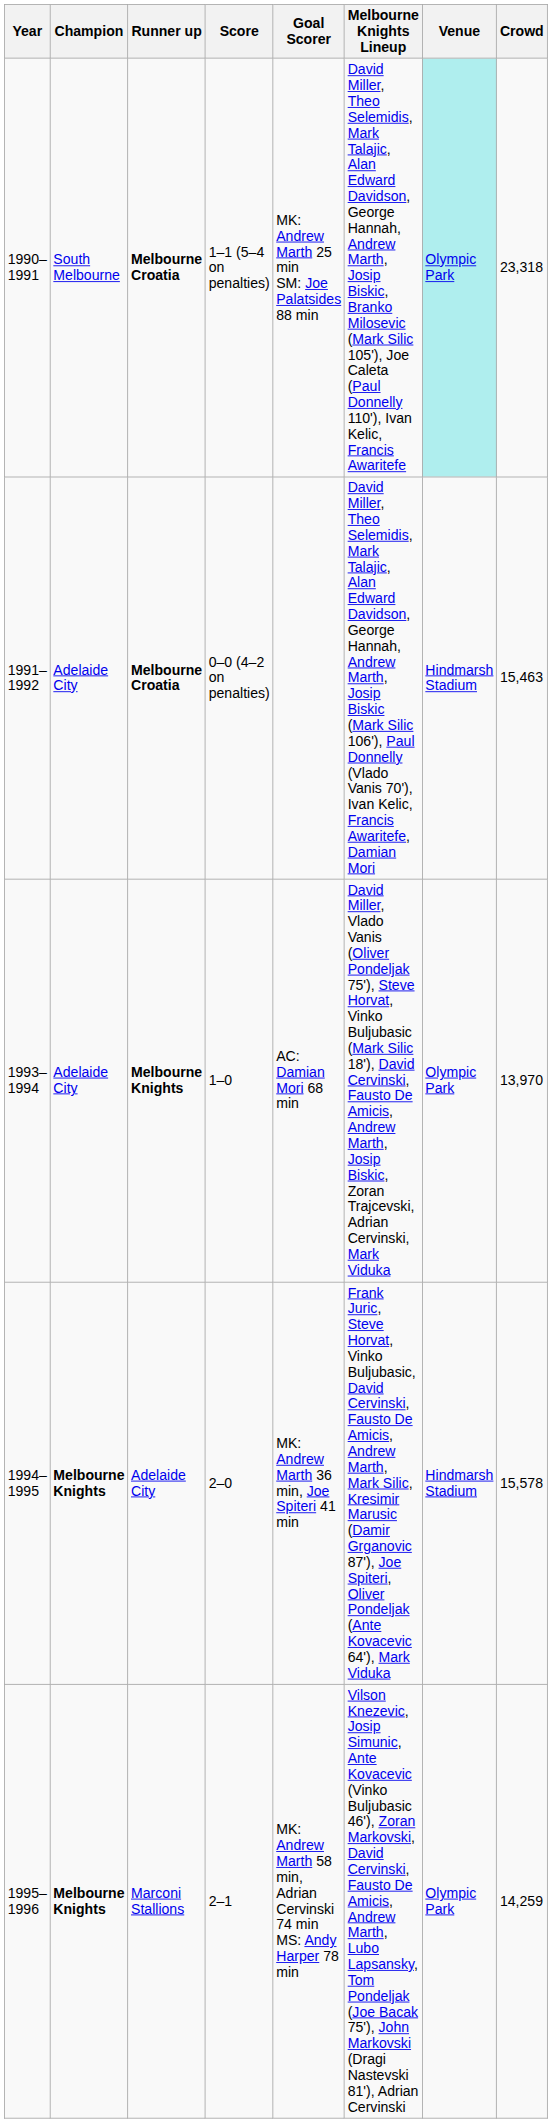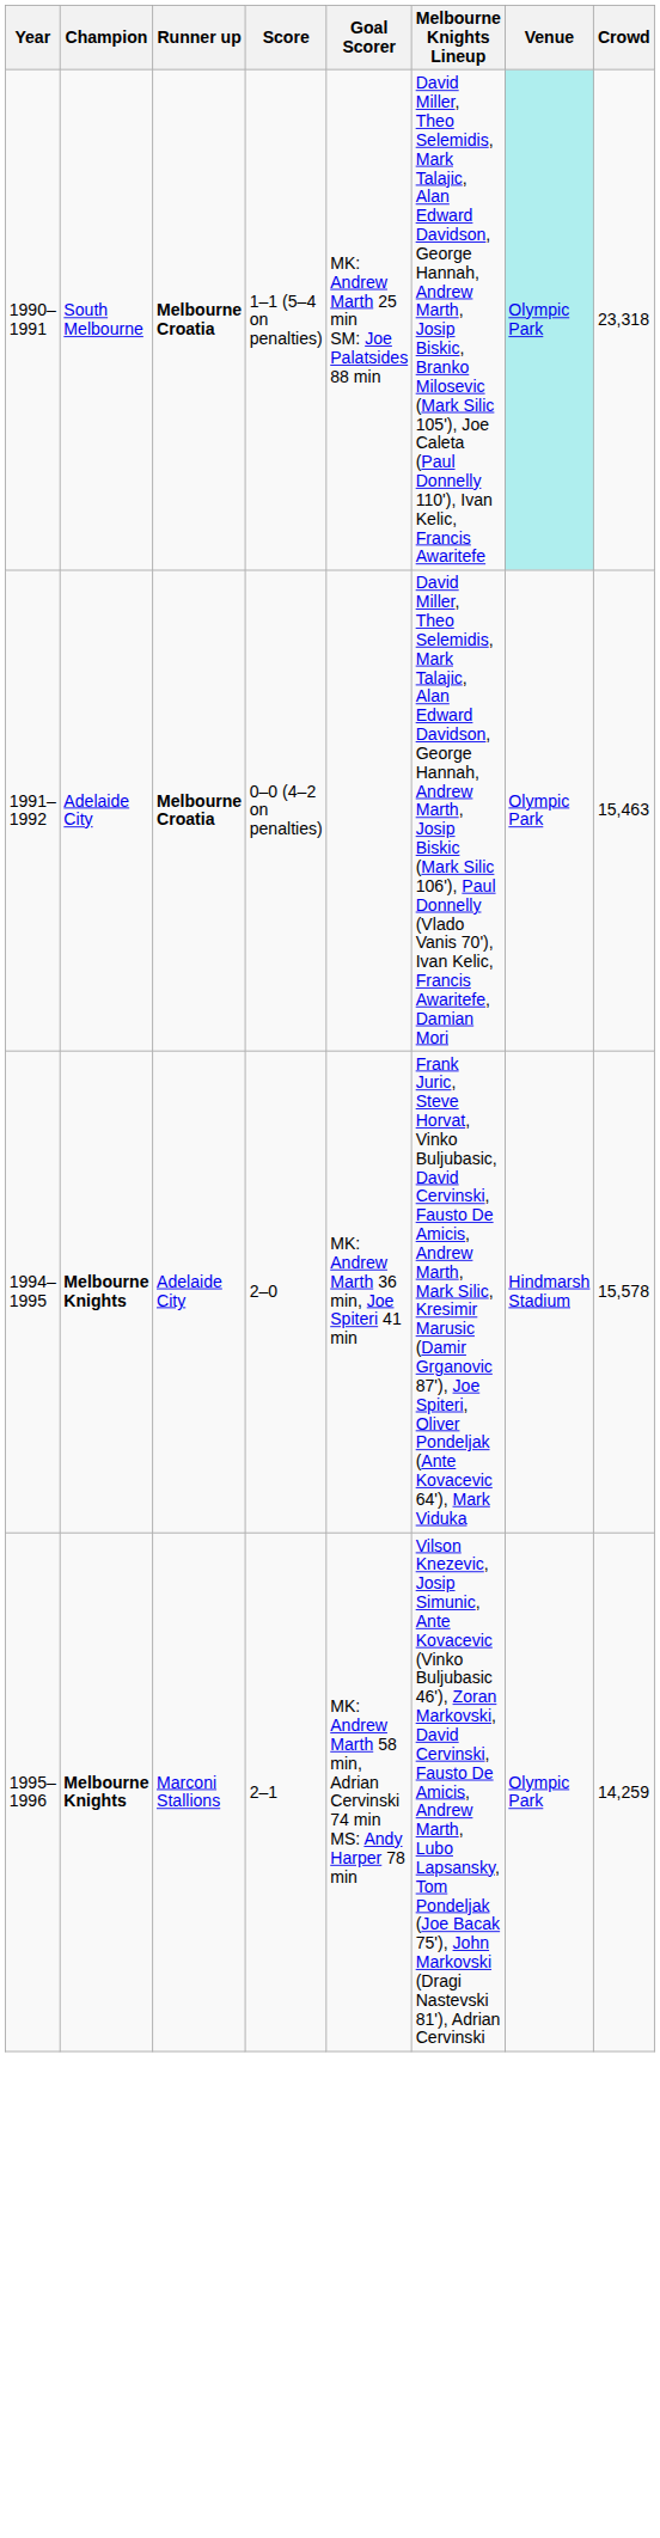 <table class="wikitable">
 <tr>
 <th>Year</th>
 <th>Champion</th>
 <th>Runner up</th>
 <th>Score</th>
 <th>Goal Scorer</th>
 <th>Melbourne Knights Lineup</th>
 <th>Venue</th>
 <th>Crowd</th>
 </tr>
 <tr>
 <td>1990–1991</td>
 <td><a href='#'>South Melbourne</a></td>
 <td><strong>Melbourne Croatia</strong></td>
 <td>1–1 (5–4 on penalties)</td>
 <td>MK: <a href='#'>Andrew Marth</a> 25 min<br>SM: <a href='#'>Joe Palatsides</a> 88 min</td>
 <td><a href='#'>David Miller</a>, <a href='#'>Theo Selemidis</a>, <a href='#'>Mark Talajic</a>, <a href='#'>Alan Edward Davidson</a>, George Hannah, <a href='#'>Andrew Marth</a>, <a href='#'>Josip Biskic</a>, <a href='#'>Branko Milosevic</a> (<a href='#'>Mark Silic</a> 105'), Joe Caleta (<a href='#'>Paul Donnelly</a> 110'), Ivan Kelic, <a href='#'>Francis Awaritefe</a></td>
 <td style="background: paleturquoise;"><a href='#'>Olympic Park</a></td>
 <td>23,318</td>
 </tr>
 <tr>
 <td>1991–1992</td>
 <td><a href='#'>Adelaide City</a></td>
 <td><strong>Melbourne Croatia</strong></td>
 <td>0–0 (4–2 on penalties)</td>
 <td></td>
 <td><a href='#'>David Miller</a>, <a href='#'>Theo Selemidis</a>, <a href='#'>Mark Talajic</a>, <a href='#'>Alan Edward Davidson</a>, George Hannah, <a href='#'>Andrew Marth</a>, <a href='#'>Josip Biskic</a> (<a href='#'>Mark Silic</a> 106'), <a href='#'>Paul Donnelly</a> (Vlado Vanis 70'), Ivan Kelic, <a href='#'>Francis Awaritefe</a>, <a href='#'>Damian Mori</a></td>
-<td><a href='#'>Hindmarsh Stadium</a></td>
+<td><a href='#'>Olympic Park</a></td>
 <td>15,463</td>
-</tr>
-<tr>
-<td>1993–1994</td>
-<td><a href='#'>Adelaide City</a></td>
-<td><strong>Melbourne Knights</strong></td>
-<td>1–0</td>
-<td>AC: <a href='#'>Damian Mori</a> 68 min</td>
-<td><a href='#'>David Miller</a>, Vlado Vanis (<a href='#'>Oliver Pondeljak</a> 75'), <a href='#'>Steve Horvat</a>, Vinko Buljubasic (<a href='#'>Mark Silic</a> 18'), <a href='#'>David Cervinski</a>, <a href='#'>Fausto De Amicis</a>, <a href='#'>Andrew Marth</a>, <a href='#'>Josip Biskic</a>, Zoran Trajcevski, Adrian Cervinski, <a href='#'>Mark Viduka</a></td>
-<td><a href='#'>Olympic Park</a></td>
-<td>13,970</td>
 </tr>
 <tr>
 <td>1994–1995</td>
 <td><strong>Melbourne Knights</strong></td>
 <td><a href='#'>Adelaide City</a></td>
 <td>2–0</td>
 <td>MK: <a href='#'>Andrew Marth</a> 36 min, <a href='#'>Joe Spiteri</a> 41 min</td>
 <td><a href='#'>Frank Juric</a>, <a href='#'>Steve Horvat</a>, Vinko Buljubasic, <a href='#'>David Cervinski</a>, <a href='#'>Fausto De Amicis</a>, <a href='#'>Andrew Marth</a>, <a href='#'>Mark Silic</a>, <a href='#'>Kresimir Marusic</a> (<a href='#'>Damir Grganovic</a> 87'), <a href='#'>Joe Spiteri</a>, <a href='#'>Oliver Pondeljak</a> (<a href='#'>Ante Kovacevic</a> 64'), <a href='#'>Mark Viduka</a></td>
 <td><a href='#'>Hindmarsh Stadium</a></td>
 <td>15,578</td>
 </tr>
 <tr>
 <td>1995–1996</td>
 <td><strong>Melbourne Knights</strong></td>
 <td><a href='#'>Marconi Stallions</a></td>
 <td>2–1</td>
 <td>MK: <a href='#'>Andrew Marth</a> 58 min, Adrian Cervinski 74 min<br>MS: <a href='#'>Andy Harper</a> 78 min</td>
 <td><a href='#'>Vilson Knezevic</a>, <a href='#'>Josip Simunic</a>, <a href='#'>Ante Kovacevic</a> (Vinko Buljubasic 46'), <a href='#'>Zoran Markovski</a>, <a href='#'>David Cervinski</a>, <a href='#'>Fausto De Amicis</a>, <a href='#'>Andrew Marth</a>, <a href='#'>Lubo Lapsansky</a>, <a href='#'>Tom Pondeljak</a> (<a href='#'>Joe Bacak</a> 75'), <a href='#'>John Markovski</a> (Dragi Nastevski 81'), Adrian Cervinski</td>
 <td><a href='#'>Olympic Park</a></td>
 <td>14,259</td>
 </tr>
 </table>
